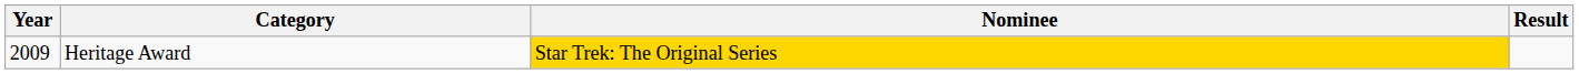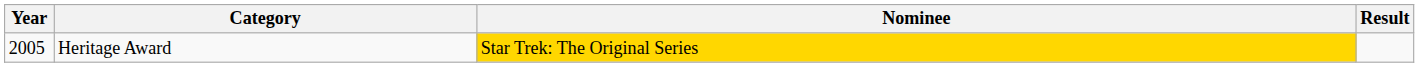 <table class="wikitable">
 <tr>
 <th width="3.5%">Year</th>
 <th width="30%">Category</th>
 <th>Nominee</th>
 <th width="3.5%">Result</th>
 </tr>
 <tr>
-<td>2009</td>
+<td>2005</td>
 <td>Heritage Award</td>
 <td style="background: gold;">Star Trek: The Original Series</td>
 <td></td>
 </tr>
 </table>
